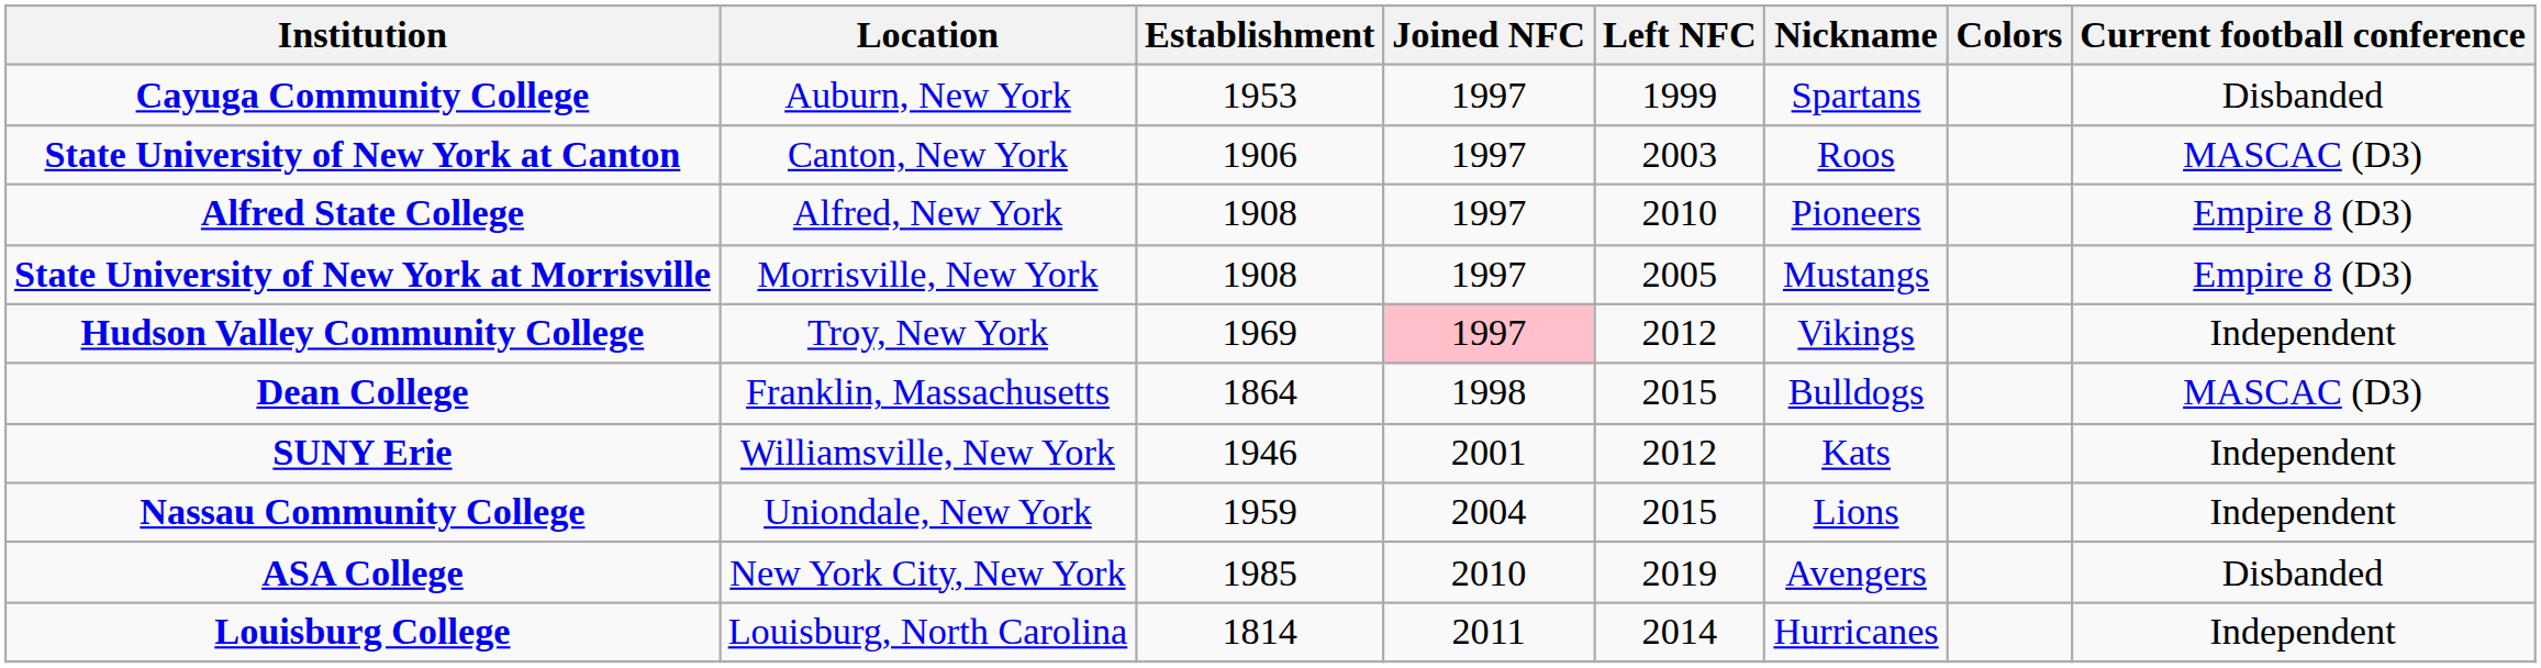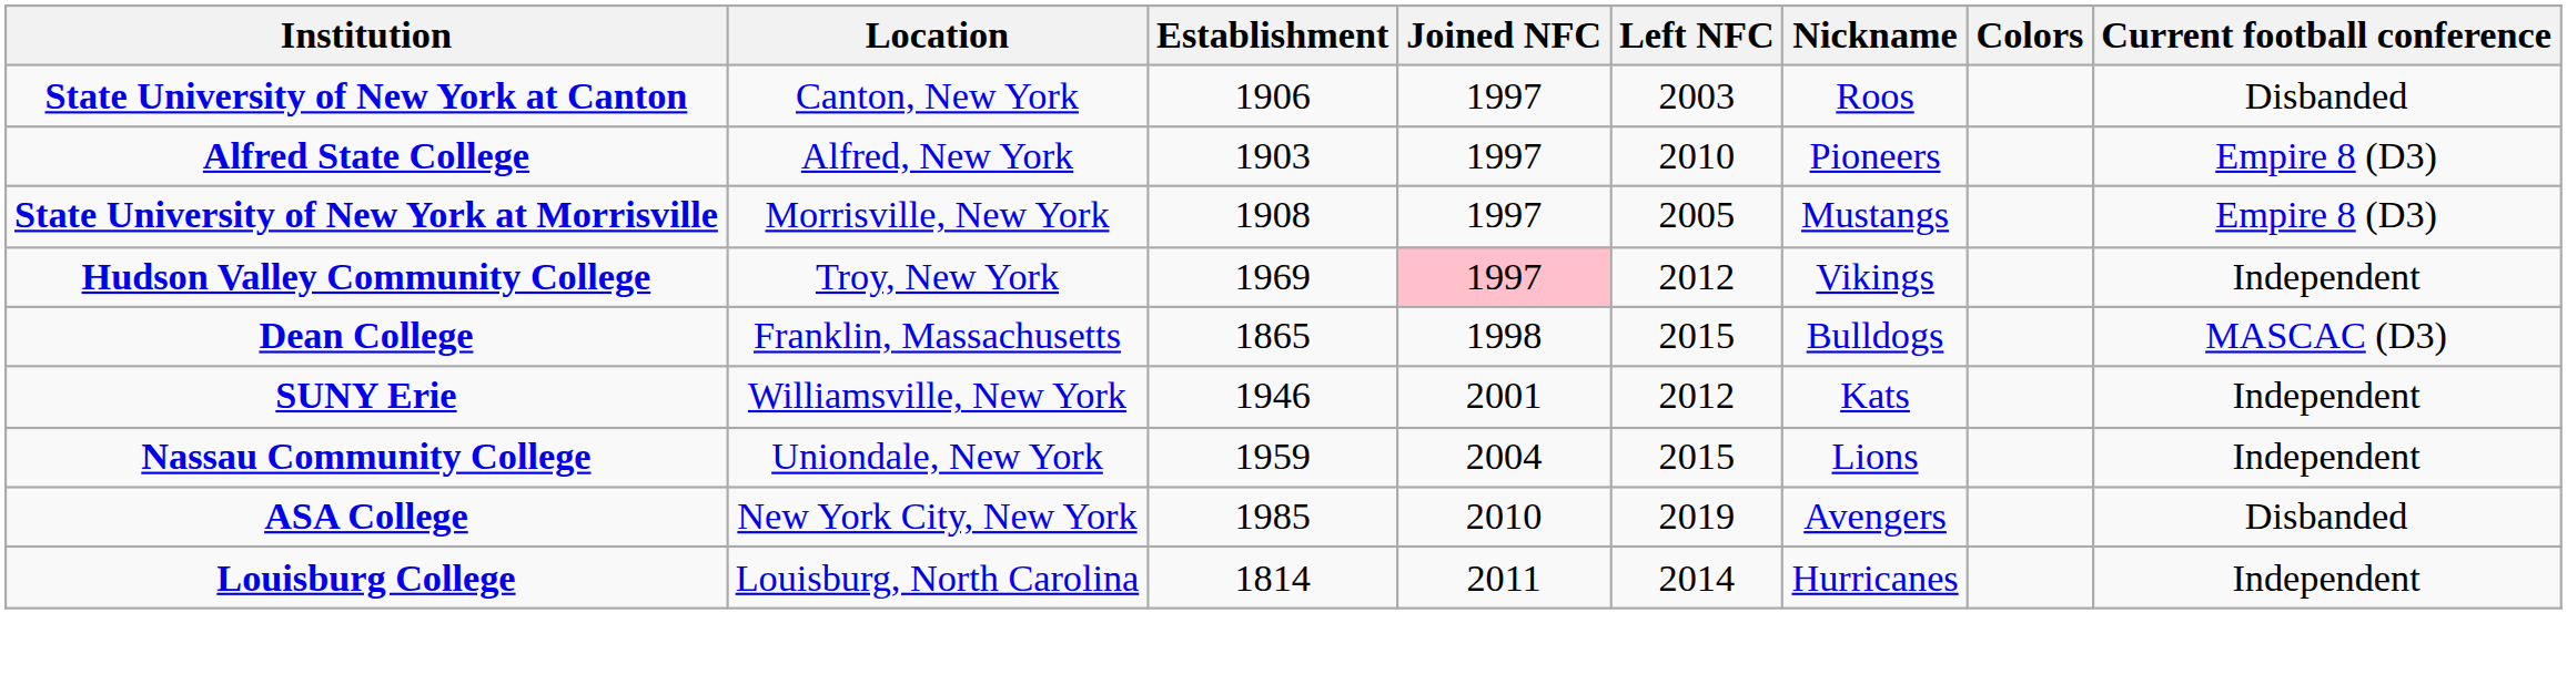 <table class="wikitable" style="text-align:center">
 <tr>
 <th>Institution</th>
 <th>Location</th>
 <th>Establishment</th>
 <th>Joined NFC</th>
 <th>Left NFC</th>
 <th>Nickname</th>
 <th class="unsortable">Colors</th>
 <th>Current football conference</th>
 </tr>
 <tr>
-<td><strong><a href='#'>Cayuga Community College</a></strong></td>
-<td><a href='#'>Auburn, New York</a></td>
-<td>1953</td>
-<td>1997</td>
-<td>1999</td>
-<td><a href='#'>Spartans</a></td>
-<td> </td>
-<td>Disbanded</td>
-</tr>
-<tr>
 <td><strong><a href='#'>State University of New York at Canton</a></strong></td>
 <td><a href='#'>Canton, New York</a></td>
 <td>1906</td>
 <td>1997</td>
 <td>2003</td>
 <td><a href='#'>Roos</a></td>
 <td> </td>
-<td><a href='#'>MASCAC</a> (D3)</td>
+<td>Disbanded</td>
 </tr>
 <tr>
 <td><strong><a href='#'>Alfred State College</a></strong></td>
 <td><a href='#'>Alfred, New York</a></td>
-<td>1908</td>
+<td>1903</td>
 <td>1997</td>
 <td>2010</td>
 <td><a href='#'>Pioneers</a></td>
 <td></td>
 <td><a href='#'>Empire 8</a> (D3)</td>
 </tr>
 <tr>
 <td><strong><a href='#'>State University of New York at Morrisville</a></strong></td>
 <td><a href='#'>Morrisville, New York</a></td>
 <td>1908</td>
 <td>1997</td>
 <td>2005</td>
 <td><a href='#'>Mustangs</a></td>
 <td></td>
 <td><a href='#'>Empire 8</a> (D3)</td>
 </tr>
 <tr>
 <td><strong><a href='#'>Hudson Valley Community College</a></strong></td>
 <td><a href='#'>Troy, New York</a></td>
 <td>1969</td>
 <td style="background: pink;">1997</td>
 <td>2012</td>
 <td><a href='#'>Vikings</a></td>
 <td> </td>
 <td>Independent</td>
 </tr>
 <tr>
 <td><strong><a href='#'>Dean College</a></strong></td>
 <td><a href='#'>Franklin, Massachusetts</a></td>
-<td>1864</td>
+<td>1865</td>
 <td>1998</td>
 <td>2015</td>
 <td><a href='#'>Bulldogs</a></td>
 <td></td>
 <td><a href='#'>MASCAC</a> (D3)</td>
 </tr>
 <tr>
 <td><strong><a href='#'>SUNY Erie</a></strong></td>
 <td><a href='#'>Williamsville, New York</a></td>
 <td>1946</td>
 <td>2001</td>
 <td>2012</td>
 <td><a href='#'>Kats</a></td>
 <td> </td>
 <td>Independent</td>
 </tr>
 <tr>
 <td><strong><a href='#'>Nassau Community College</a></strong></td>
 <td><a href='#'>Uniondale, New York</a></td>
 <td>1959</td>
 <td>2004</td>
 <td>2015</td>
 <td><a href='#'>Lions</a></td>
 <td> </td>
 <td>Independent</td>
 </tr>
 <tr>
 <td><strong><a href='#'>ASA College</a></strong></td>
 <td><a href='#'>New York City, New York</a></td>
 <td>1985</td>
 <td>2010</td>
 <td>2019</td>
 <td><a href='#'>Avengers</a></td>
 <td> </td>
 <td>Disbanded</td>
 </tr>
 <tr>
 <td><strong><a href='#'>Louisburg College</a></strong></td>
 <td><a href='#'>Louisburg, North Carolina</a></td>
 <td>1814</td>
 <td>2011</td>
 <td>2014</td>
 <td><a href='#'>Hurricanes</a></td>
 <td> </td>
 <td>Independent</td>
 </tr>
 </table>
